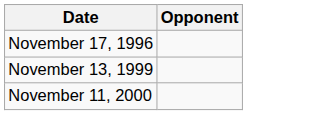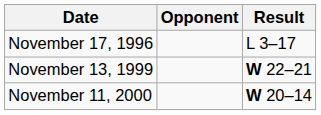 <table class="wikitable">
 <tr>
 <th>Date</th>
 <th>Opponent</th>
+<th>Result</th>
 </tr>
 <tr>
 <td>November 17, 1996</td>
 <td></td>
+<td>L 3–17</td>
 </tr>
 <tr>
 <td>November 13, 1999</td>
 <td></td>
+<td><strong>W</strong> 22–21</td>
 </tr>
 <tr>
 <td>November 11, 2000</td>
 <td></td>
+<td><strong>W</strong> 20–14</td>
 </tr>
 </table>
